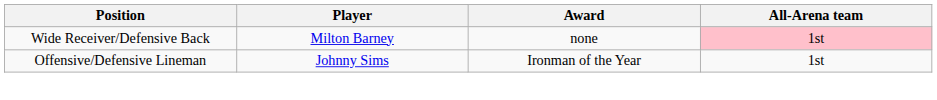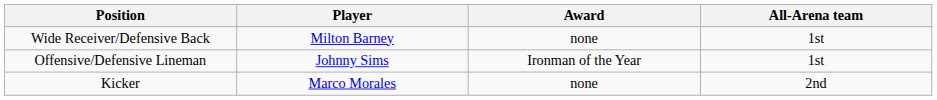 <table class="wikitable sortable">
 <tr>
 <th bgcolor="#DDDDFF" width="20%">Position</th>
 <th bgcolor="#DDDDFF" width="20%">Player</th>
 <th bgcolor="#DDDDFF" width="20%">Award</th>
 <th bgcolor="#DDDDFF" width="20%">All-Arena team</th>
 </tr>
 <tr align="center">
 <td>Wide Receiver/Defensive Back</td>
 <td><a href='#'>Milton Barney</a></td>
 <td>none</td>
-<td style="background: pink;">1st</td>
+<td>1st</td>
 </tr>
 <tr align="center">
 <td>Offensive/Defensive Lineman</td>
 <td><a href='#'>Johnny Sims</a></td>
 <td>Ironman of the Year</td>
 <td>1st</td>
 </tr>
+<tr align="center">
+<td>Kicker</td>
+<td><a href='#'>Marco Morales</a></td>
+<td>none</td>
+<td>2nd</td>
+</tr>
 </table>
